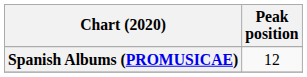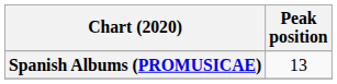 <table class="wikitable sortable plainrowheaders" style="text-align:center">
 <tr>
 <th scope="col">Chart (2020)</th>
 <th scope="col">Peak<br>position</th>
 </tr>
 <tr>
 </tr>
 <tr>
 </tr>
 <tr>
 </tr>
 <tr>
 </tr>
 <tr>
 </tr>
 <tr>
 </tr>
 <tr>
 </tr>
 <tr>
 </tr>
 <tr>
 </tr>
 <tr>
 </tr>
 <tr>
 </tr>
 <tr>
 </tr>
 <tr>
 </tr>
 <tr>
 </tr>
 <tr>
 </tr>
 <tr>
 <th scope="row">Spanish Albums (<a href='#'>PROMUSICAE</a>)</th>
-<td>12</td>
+<td>13</td>
 </tr>
 <tr>
 </tr>
 <tr>
 </tr>
 </table>
